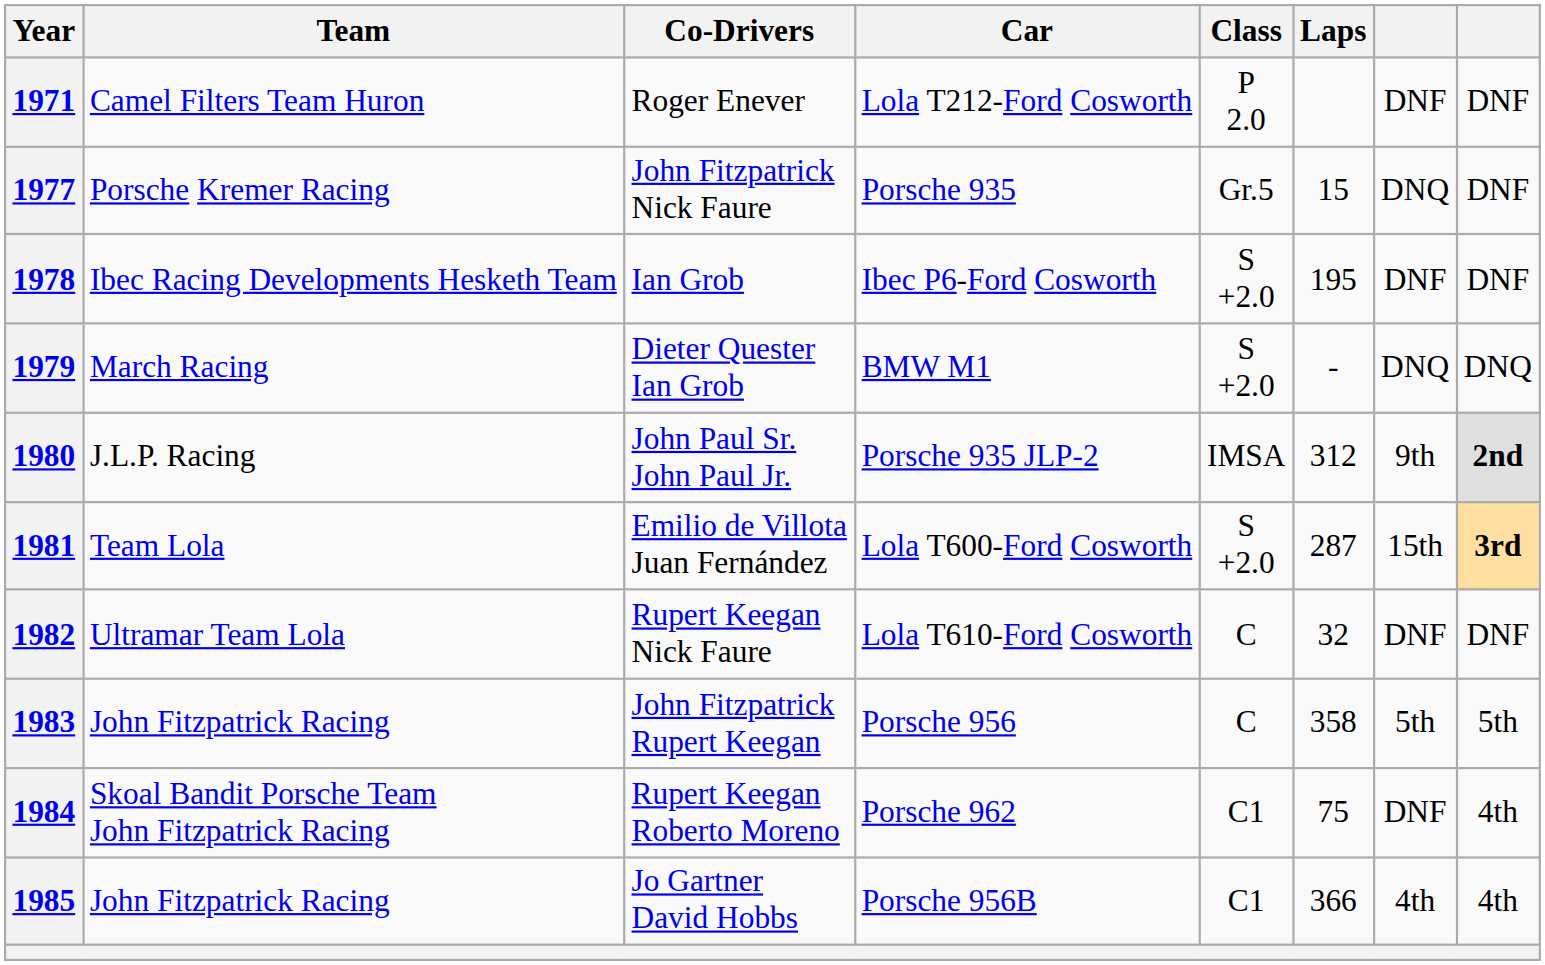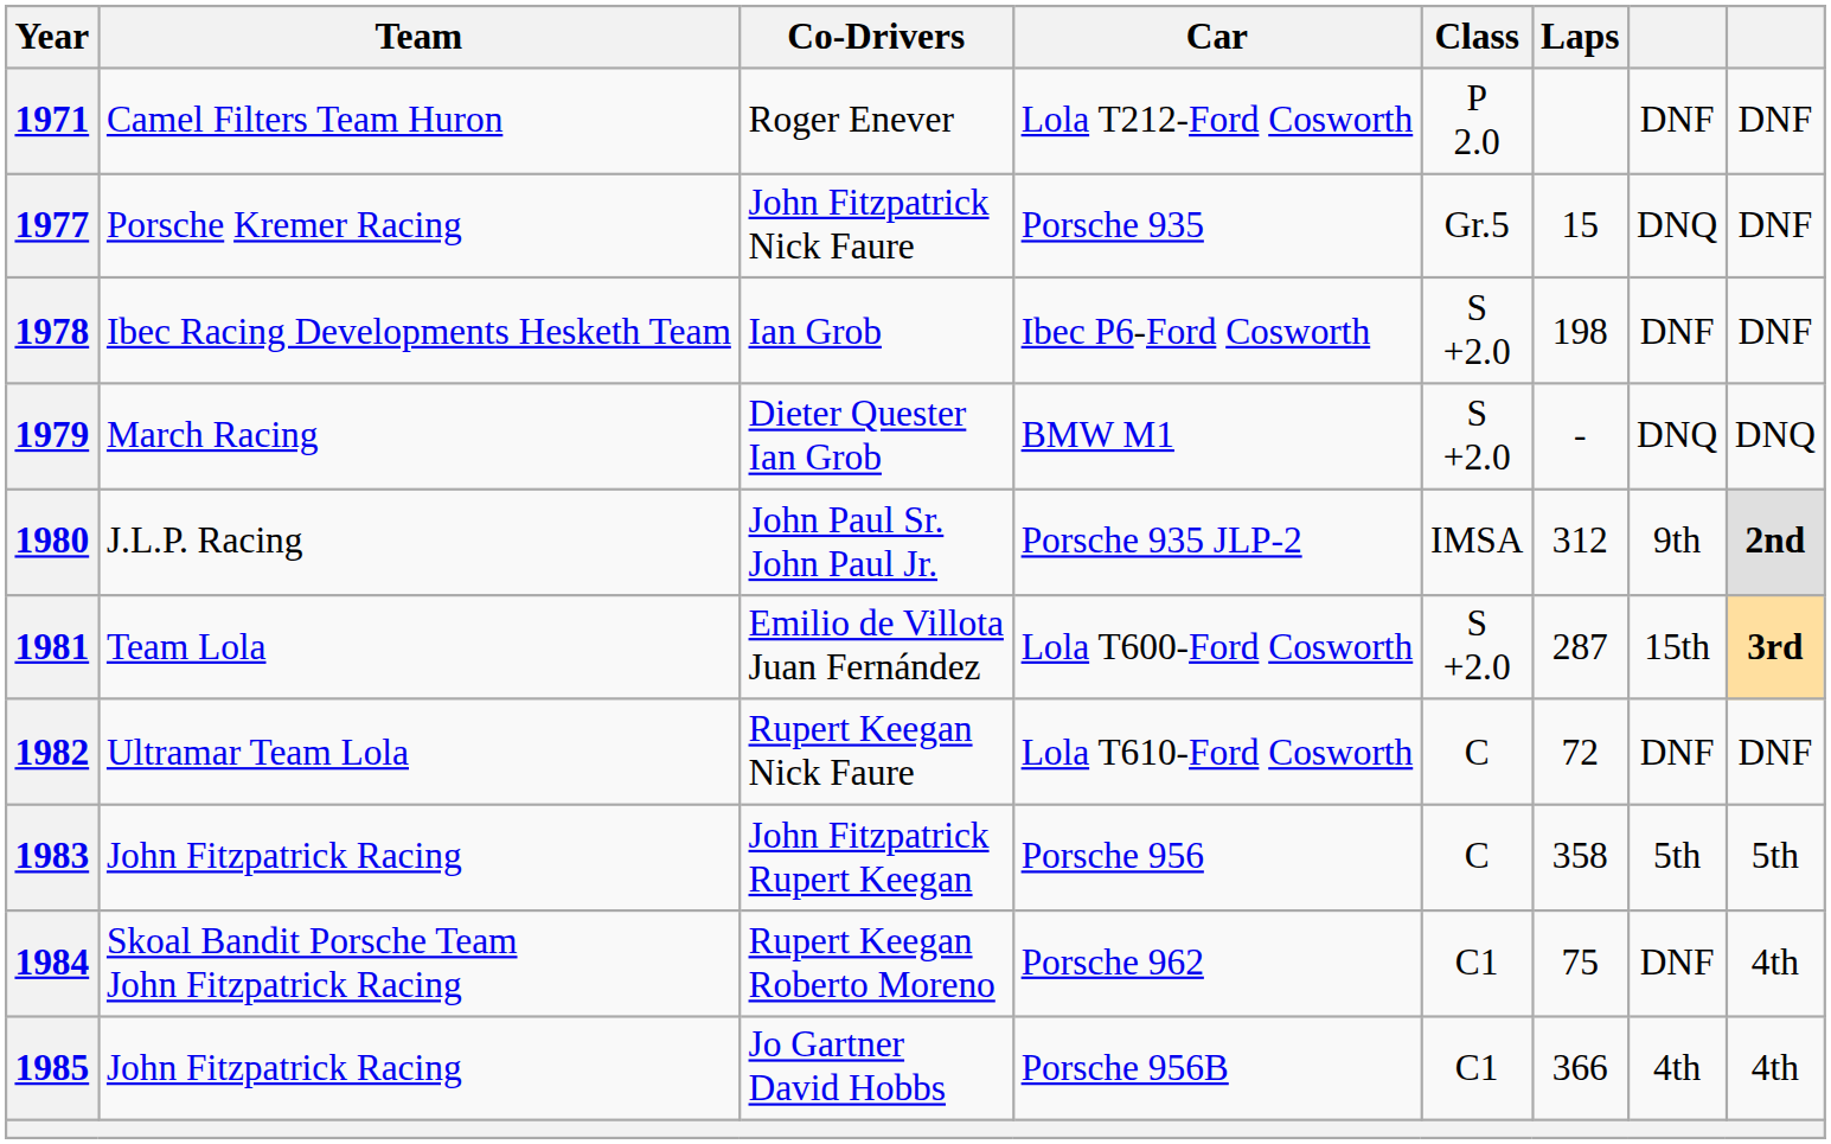 <table class="wikitable" style="text-align:center; font-size:90%">
 <tr>
 <th>Year</th>
 <th>Team</th>
 <th>Co-Drivers</th>
 <th>Car</th>
 <th>Class</th>
 <th>Laps</th>
 <th></th>
 <th></th>
 </tr>
 <tr>
 <th><a href='#'>1971</a></th>
 <td align="left"> <a href='#'>Camel Filters Team Huron</a></td>
 <td align="left"> Roger Enever</td>
 <td align="left"><a href='#'>Lola</a> T212-<a href='#'>Ford</a> <a href='#'>Cosworth</a></td>
 <td>P<br>2.0</td>
 <td></td>
 <td>DNF</td>
 <td>DNF</td>
 </tr>
 <tr>
 <th><a href='#'>1977</a></th>
 <td align="left"> <a href='#'>Porsche</a> <a href='#'>Kremer Racing</a></td>
 <td align="left"> <a href='#'>John Fitzpatrick</a> <br>  Nick Faure</td>
 <td align="left"><a href='#'>Porsche 935</a></td>
 <td>Gr.5</td>
 <td>15</td>
 <td>DNQ</td>
 <td>DNF</td>
 </tr>
 <tr>
 <th><a href='#'>1978</a></th>
 <td align="left"> <a href='#'>Ibec Racing Developments Hesketh Team</a></td>
 <td align="left"> <a href='#'>Ian Grob</a></td>
 <td align="left"><a href='#'>Ibec P6</a>-<a href='#'>Ford</a> <a href='#'>Cosworth</a></td>
 <td>S<br>+2.0</td>
-<td>195</td>
+<td>198</td>
 <td>DNF</td>
 <td>DNF</td>
 </tr>
 <tr>
 <th><a href='#'>1979</a></th>
 <td align="left"> <a href='#'>March Racing</a></td>
 <td align="left"> <a href='#'>Dieter Quester</a><br> <a href='#'>Ian Grob</a></td>
 <td align="left"><a href='#'>BMW M1</a></td>
 <td>S<br>+2.0</td>
 <td>-</td>
 <td>DNQ</td>
 <td>DNQ</td>
 </tr>
 <tr>
 <th><a href='#'>1980</a></th>
 <td align="left"> J.L.P. Racing</td>
 <td align="left"> <a href='#'>John Paul Sr.</a><br> <a href='#'>John Paul Jr.</a></td>
 <td align="left"><a href='#'>Porsche 935 JLP-2</a></td>
 <td>IMSA</td>
 <td>312</td>
 <td>9th</td>
 <td style="background:#DFDFDF;"><strong>2nd</strong></td>
 </tr>
 <tr>
 <th><a href='#'>1981</a></th>
 <td align="left"> <a href='#'>Team Lola</a></td>
 <td align="left"> <a href='#'>Emilio de Villota</a><br> Juan Fernández</td>
 <td align="left"><a href='#'>Lola</a> T600-<a href='#'>Ford</a> <a href='#'>Cosworth</a></td>
 <td>S<br>+2.0</td>
 <td>287</td>
 <td>15th</td>
 <td style="background:#FFDF9F;"><strong>3rd</strong></td>
 </tr>
 <tr>
 <th><a href='#'>1982</a></th>
 <td align="left"> <a href='#'>Ultramar Team Lola</a></td>
 <td align="left"> <a href='#'>Rupert Keegan</a><br> Nick Faure</td>
 <td align="left"><a href='#'>Lola</a> T610-<a href='#'>Ford</a> <a href='#'>Cosworth</a></td>
 <td>C</td>
-<td>32</td>
+<td>72</td>
 <td>DNF</td>
 <td>DNF</td>
 </tr>
 <tr>
 <th><a href='#'>1983</a></th>
 <td align="left"> <a href='#'>John Fitzpatrick Racing</a></td>
 <td align="left"> <a href='#'>John Fitzpatrick</a><br> <a href='#'>Rupert Keegan</a></td>
 <td align="left"><a href='#'>Porsche 956</a></td>
 <td>C</td>
 <td>358</td>
 <td>5th</td>
 <td>5th</td>
 </tr>
 <tr>
 <th><a href='#'>1984</a></th>
 <td align="left"> <a href='#'>Skoal Bandit Porsche Team</a><br> <a href='#'>John Fitzpatrick Racing</a></td>
 <td align="left"> <a href='#'>Rupert Keegan</a><br> <a href='#'>Roberto Moreno</a></td>
 <td align="left"><a href='#'>Porsche 962</a></td>
 <td>C1</td>
 <td>75</td>
 <td>DNF</td>
 <td>4th</td>
 </tr>
 <tr>
 <th><a href='#'>1985</a></th>
 <td align="left"> <a href='#'>John Fitzpatrick Racing</a></td>
 <td align="left"> <a href='#'>Jo Gartner</a><br> <a href='#'>David Hobbs</a></td>
 <td align="left"><a href='#'>Porsche 956B</a></td>
 <td>C1</td>
 <td>366</td>
 <td>4th</td>
 <td>4th</td>
 </tr>
 <tr>
 <th colspan="8"></th>
 </tr>
 </table>
